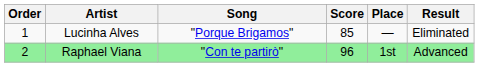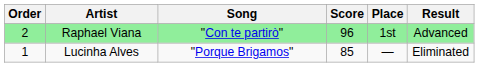 <table class="wikitable" style="text-align:center; width:70%;">
 <tr>
 <th scope="col" width="05%">Order</th>
 <th scope="col" width="22%">Artist</th>
 <th scope="col" width="33%">Song</th>
 <th scope="col" width="05%">Score</th>
 <th scope="col" width="05%">Place</th>
 <th scope="col" width="10%">Result</th>
 </tr>
+<tr bgcolor=90EE9B>
+<td>2</td>
+<td>Raphael Viana</td>
+<td>"<a href='#'>Con te partirò</a>"</td>
+<td>96</td>
+<td>1st</td>
+<td>Advanced</td>
+</tr>
 <tr>
 <td>1</td>
 <td>Lucinha Alves</td>
 <td>"<a href='#'>Porque Brigamos</a>"</td>
 <td>85</td>
 <td>—</td>
 <td>Eliminated</td>
 </tr>
-<tr bgcolor=90EE9B>
-<td>2</td>
-<td>Raphael Viana</td>
-<td>"<a href='#'>Con te partirò</a>"</td>
-<td>96</td>
-<td>1st</td>
-<td>Advanced</td>
-</tr>
 </table>
